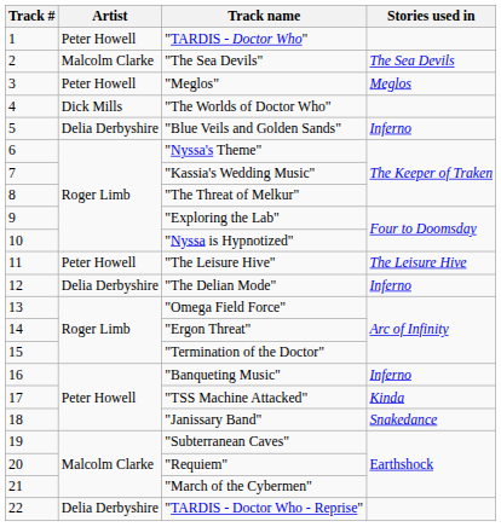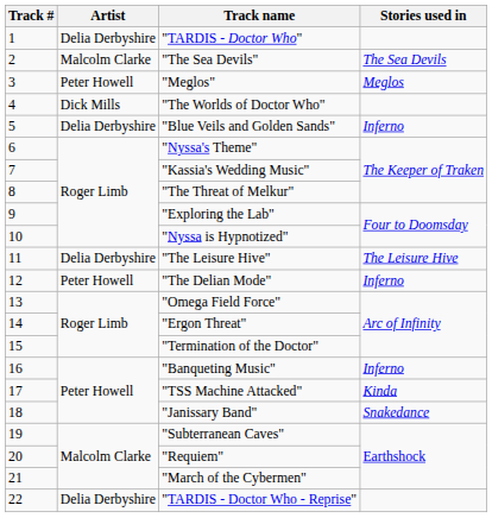 <table class="wikitable">
 <tr>
 <th>Track #</th>
 <th>Artist</th>
 <th>Track name</th>
 <th>Stories used in</th>
 </tr>
 <tr>
 <td>1</td>
-<td>Peter Howell</td>
+<td>Delia Derbyshire</td>
 <td>"<a href='#'>TARDIS - <em>Doctor Who</em></a>"</td>
 <td></td>
 </tr>
 <tr>
 <td>2</td>
 <td>Malcolm Clarke</td>
 <td>"The Sea Devils"</td>
 <td><em><a href='#'>The Sea Devils</a></em></td>
 </tr>
 <tr>
 <td>3</td>
 <td>Peter Howell</td>
 <td>"Meglos"</td>
 <td><em><a href='#'>Meglos</a></em></td>
 </tr>
 <tr>
 <td>4</td>
 <td>Dick Mills</td>
 <td>"The Worlds of Doctor Who"</td>
 <td></td>
 </tr>
 <tr>
 <td>5</td>
 <td>Delia Derbyshire</td>
 <td>"Blue Veils and Golden Sands"</td>
 <td><em><a href='#'>Inferno</a></em></td>
 </tr>
 <tr>
 <td>6</td>
 <td rowspan=5>Roger Limb</td>
 <td>"<a href='#'>Nyssa's</a> Theme"</td>
 <td rowspan=3><em><a href='#'>The Keeper of Traken</a></em></td>
 </tr>
 <tr>
 <td>7</td>
 <td>"Kassia's Wedding Music"</td>
 </tr>
 <tr>
 <td>8</td>
 <td>"The Threat of Melkur"</td>
 </tr>
 <tr>
 <td>9</td>
 <td>"Exploring the Lab"</td>
 <td rowspan=2><em><a href='#'>Four to Doomsday</a></em></td>
 </tr>
 <tr>
 <td>10</td>
 <td>"<a href='#'>Nyssa</a> is Hypnotized"</td>
 </tr>
 <tr>
 <td>11</td>
-<td>Peter Howell</td>
+<td>Delia Derbyshire</td>
 <td>"The Leisure Hive"</td>
 <td><em><a href='#'>The Leisure Hive</a></em></td>
 </tr>
 <tr>
 <td>12</td>
-<td>Delia Derbyshire</td>
+<td>Peter Howell</td>
 <td>"The Delian Mode"</td>
 <td><em><a href='#'>Inferno</a></em></td>
 </tr>
 <tr>
 <td>13</td>
 <td rowspan=3>Roger Limb</td>
 <td>"Omega Field Force"</td>
 <td rowspan=3><em><a href='#'>Arc of Infinity</a></em></td>
 </tr>
 <tr>
 <td>14</td>
 <td>"Ergon Threat"</td>
 </tr>
 <tr>
 <td>15</td>
 <td>"Termination of the Doctor"</td>
 </tr>
 <tr>
 <td>16</td>
 <td rowspan=3>Peter Howell</td>
 <td>"Banqueting Music"</td>
 <td><em><a href='#'>Inferno</a></em></td>
 </tr>
 <tr>
 <td>17</td>
 <td>"TSS Machine Attacked"</td>
 <td><em><a href='#'>Kinda</a></em></td>
 </tr>
 <tr>
 <td>18</td>
 <td>"Janissary Band"</td>
 <td><em><a href='#'>Snakedance</a></em></td>
 </tr>
 <tr>
 <td>19</td>
 <td rowspan=3>Malcolm Clarke</td>
 <td>"Subterranean Caves" </td>
 <td rowspan=3><a href='#'>Earthshock</a></td>
 </tr>
 <tr>
 <td>20</td>
 <td>"Requiem"</td>
 </tr>
 <tr>
 <td>21</td>
 <td>"March of the Cybermen"</td>
 </tr>
 <tr>
 <td>22</td>
 <td>Delia Derbyshire</td>
 <td>"<a href='#'>TARDIS - Doctor Who - Reprise</a>"</td>
 <td></td>
 </tr>
 </table>
